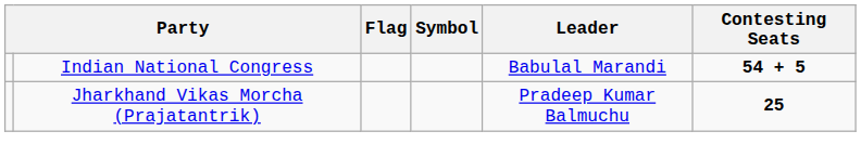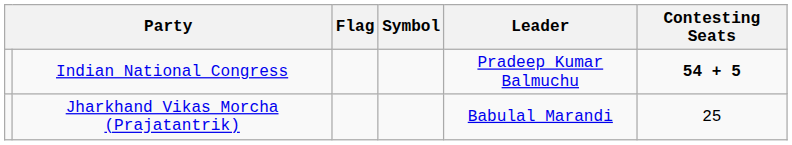 <table class="wikitable " width="50%" style="text-align:center">
 <tr>
 <th colspan="2">Party</th>
 <th>Flag</th>
 <th>Symbol</th>
 <th>Leader</th>
 <th>Contesting Seats</th>
 </tr>
 <tr>
 <td></td>
 <td><a href='#'>Indian National Congress</a></td>
 <td></td>
 <td></td>
-<td><a href='#'>Babulal Marandi</a></td>
+<td><a href='#'>Pradeep Kumar Balmuchu</a></td>
 <td><strong>54 + 5</strong></td>
 </tr>
 <tr>
 <td></td>
 <td><a href='#'>Jharkhand Vikas Morcha (Prajatantrik)</a></td>
 <td></td>
 <td></td>
-<td><a href='#'>Pradeep Kumar Balmuchu</a></td>
-<td><strong>25</strong></td>
+<td><a href='#'>Babulal Marandi</a></td>
+<td>25</td>
 </tr>
 </table>
